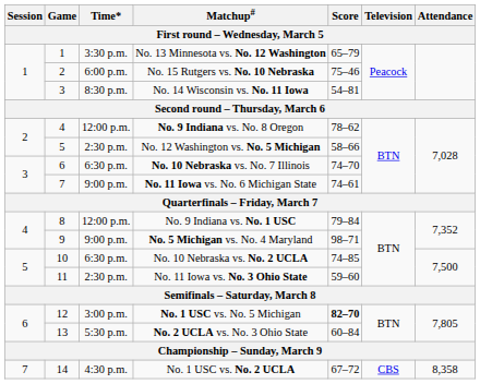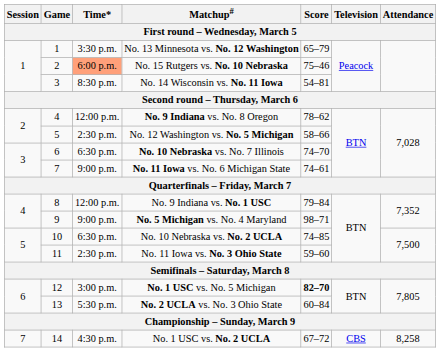 <table class="wikitable" style="font-size: 95%; text-align:center">
 <tr>
 <th>Session</th>
 <th>Game</th>
 <th>Time*</th>
 <th>Matchup<sup>#</sup></th>
 <th>Score</th>
 <th>Television</th>
 <th>Attendance</th>
 </tr>
 <tr>
 <th colspan=7>First round – Wednesday, March 5</th>
 </tr>
 <tr>
 <td rowspan=3>1</td>
 <td>1</td>
 <td>3:30 p.m.</td>
 <td>No. 13 Minnesota vs. <strong>No. 12 Washington</strong></td>
 <td>65–79</td>
 <td rowspan=3><a href='#'>Peacock</a></td>
 <td rowspan=3></td>
 </tr>
 <tr>
 <td>2</td>
-<td>6:00 p.m.</td>
+<td style="background: lightsalmon;">6:00 p.m.</td>
 <td>No. 15 Rutgers vs. <strong>No. 10 Nebraska</strong></td>
 <td>75–46</td>
 </tr>
 <tr>
 <td>3</td>
 <td>8:30 p.m.</td>
 <td>No. 14 Wisconsin vs. <strong>No. 11 Iowa</strong></td>
 <td>54–81</td>
 </tr>
 <tr>
 <th colspan=7>Second round – Thursday, March 6</th>
 </tr>
 <tr>
 <td rowspan=2>2</td>
 <td>4</td>
 <td>12:00 p.m.</td>
 <td><strong>No. 9 Indiana</strong> vs. No. 8 Oregon</td>
 <td>78–62</td>
 <td rowspan=4><a href='#'>BTN</a></td>
 <td rowspan="4">7,028</td>
 </tr>
 <tr>
 <td>5</td>
 <td>2:30 p.m.</td>
 <td>No. 12 Washington vs. <strong>No. 5 Michigan</strong></td>
 <td>58–66</td>
 </tr>
 <tr>
 <td rowspan="2">3</td>
 <td>6</td>
 <td>6:30 p.m.</td>
 <td><strong>No. 10 Nebraska</strong> vs. No. 7 Illinois</td>
 <td>74–70</td>
 </tr>
 <tr>
 <td>7</td>
 <td>9:00 p.m.</td>
 <td><strong>No. 11 Iowa</strong> vs. No. 6 Michigan State</td>
 <td>74–61</td>
 </tr>
 <tr>
 <th colspan=7>Quarterfinals – Friday, March 7</th>
 </tr>
 <tr>
 <td rowspan=2>4</td>
 <td>8</td>
 <td>12:00 p.m.</td>
 <td>No. 9 Indiana vs. <strong>No. 1 USC</strong></td>
 <td>79–84</td>
 <td rowspan=4>BTN</td>
 <td rowspan="2">7,352</td>
 </tr>
 <tr>
 <td>9</td>
 <td>9:00 p.m.</td>
 <td><strong>No. 5 Michigan</strong> vs. No. 4 Maryland</td>
 <td>98–71</td>
 </tr>
 <tr>
 <td rowspan="2">5</td>
 <td>10</td>
 <td>6:30 p.m.</td>
 <td>No. 10 Nebraska vs. <strong>No. 2 UCLA</strong></td>
 <td>74–85</td>
 <td rowspan="2">7,500</td>
 </tr>
 <tr>
 <td>11</td>
 <td>2:30 p.m.</td>
 <td>No. 11 Iowa vs. <strong>No. 3 Ohio State</strong></td>
 <td>59–60</td>
 </tr>
 <tr>
 <th colspan=7>Semifinals – Saturday, March 8</th>
 </tr>
 <tr>
 <td rowspan=2>6</td>
 <td>12</td>
 <td>3:00 p.m.</td>
 <td><strong>No. 1 USC</strong> vs. No. 5 Michigan</td>
 <td><strong>82–70</strong></td>
 <td rowspan=2>BTN</td>
 <td rowspan=2>7,805</td>
 </tr>
 <tr>
 <td>13</td>
 <td>5:30 p.m.</td>
 <td><strong>No. 2 UCLA</strong> vs. No. 3 Ohio State</td>
 <td>60–84</td>
 </tr>
 <tr>
 <th colspan=7>Championship – Sunday, March 9</th>
 </tr>
 <tr>
 <td>7</td>
 <td>14</td>
 <td>4:30 p.m.</td>
 <td>No. 1 USC vs. <strong>No. 2 UCLA</strong></td>
 <td>67–72</td>
 <td><a href='#'>CBS</a></td>
-<td>8,358</td>
+<td>8,258</td>
 </tr>
 </table>
